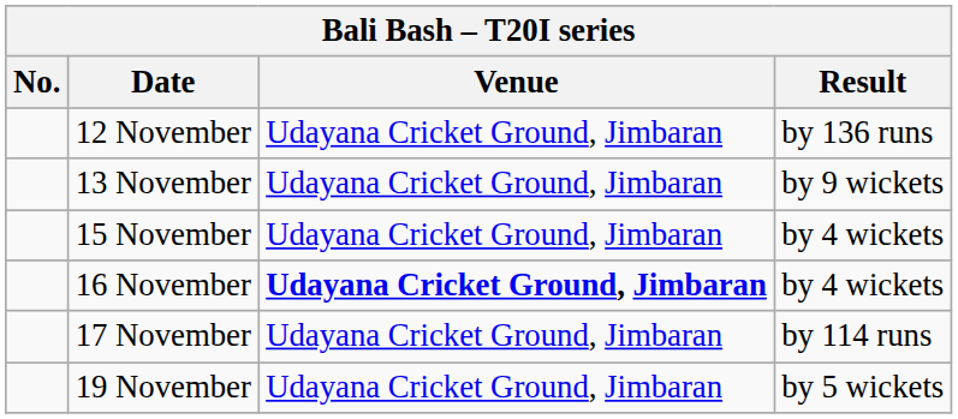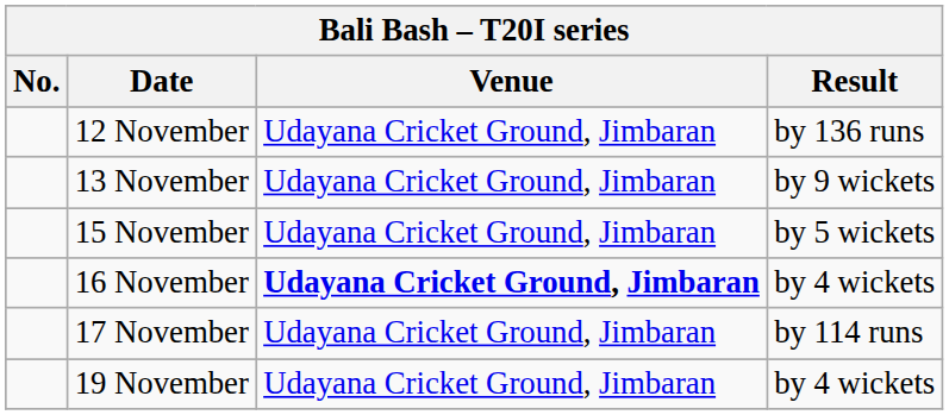 <table class="wikitable">
 <tr>
 <th colspan="4">Bali Bash – T20I series</th>
 </tr>
 <tr>
 <th>No.</th>
 <th>Date</th>
 <th>Venue</th>
 <th>Result</th>
 </tr>
 <tr>
 <td></td>
 <td>12 November</td>
 <td><a href='#'>Udayana Cricket Ground</a>, <a href='#'>Jimbaran</a></td>
 <td> by 136 runs</td>
 </tr>
 <tr>
 <td></td>
 <td>13 November</td>
 <td><a href='#'>Udayana Cricket Ground</a>, <a href='#'>Jimbaran</a></td>
 <td> by 9 wickets</td>
 </tr>
 <tr>
 <td></td>
 <td>15 November</td>
 <td><a href='#'>Udayana Cricket Ground</a>, <a href='#'>Jimbaran</a></td>
-<td> by 4 wickets</td>
+<td> by 5 wickets</td>
 </tr>
 <tr>
 <td></td>
 <td>16 November</td>
 <td><strong><a href='#'>Udayana Cricket Ground</a>, <a href='#'>Jimbaran</a></strong></td>
 <td> by 4 wickets</td>
 </tr>
 <tr>
 <td></td>
 <td>17 November</td>
 <td><a href='#'>Udayana Cricket Ground</a>, <a href='#'>Jimbaran</a></td>
 <td> by 114 runs</td>
 </tr>
 <tr>
 <td></td>
 <td>19 November</td>
 <td><a href='#'>Udayana Cricket Ground</a>, <a href='#'>Jimbaran</a></td>
-<td> by 5 wickets</td>
+<td> by 4 wickets</td>
 </tr>
 </table>
